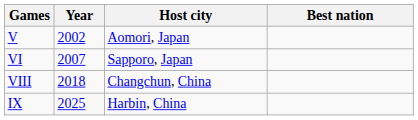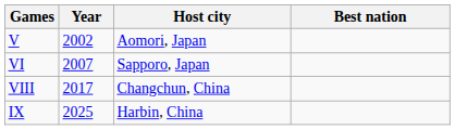 <table class=wikitable>
 <tr>
 <th width=50>Games</th>
 <th width=50>Year</th>
 <th width=180>Host city</th>
 <th width=160>Best nation</th>
 </tr>
 <tr>
 <td><a href='#'>V</a></td>
 <td><a href='#'>2002</a></td>
 <td><a href='#'>Aomori</a>, <a href='#'>Japan</a></td>
 <td></td>
 </tr>
 <tr>
 <td><a href='#'>VI</a></td>
 <td><a href='#'>2007</a></td>
 <td><a href='#'>Sapporo</a>, <a href='#'>Japan</a></td>
 <td></td>
 </tr>
 <tr>
 <td><a href='#'>VIII</a></td>
-<td><a href='#'>2018</a></td>
+<td><a href='#'>2017</a></td>
 <td><a href='#'>Changchun</a>, <a href='#'>China</a></td>
 <td></td>
 </tr>
 <tr>
 <td><a href='#'>IX</a></td>
 <td><a href='#'>2025</a></td>
 <td><a href='#'>Harbin</a>, <a href='#'>China</a></td>
 <td></td>
 </tr>
 </table>
